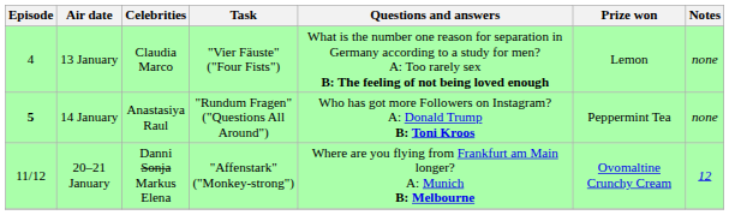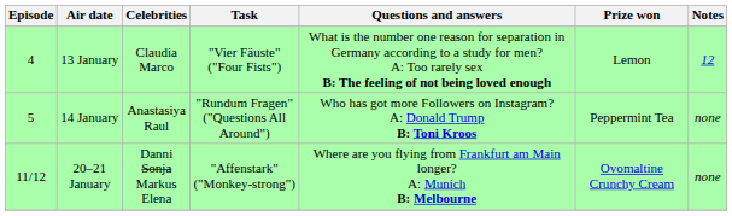 <table class=wikitable style="text-align:center">
 <tr>
 <th>Episode</th>
 <th>Air date</th>
 <th>Celebrities</th>
 <th>Task</th>
 <th>Questions and answers</th>
 <th>Prize won</th>
 <th>Notes</th>
 </tr>
 <tr style="background:#aaffaa;">
 <td>4</td>
 <td>13 January</td>
 <td>Claudia<br>Marco</td>
 <td>"Vier Fäuste"<br>("Four Fists")</td>
 <td>What is the number one reason for separation in Germany according to a study for men?<br>A: Too rarely sex<br><strong>B: The feeling of not being loved enough</strong></td>
 <td>Lemon</td>
-<td><em>none</em></td>
+<td><em><a href='#'>12</a></em></td>
 </tr>
 <tr style="background:#aaffaa;">
-<td><strong>5</strong></td>
+<td>5</td>
 <td>14 January</td>
 <td>Anastasiya<br>Raul</td>
 <td>"Rundum Fragen"<br>("Questions All Around")</td>
 <td>Who has got more Followers on Instagram?<br>A: <a href='#'>Donald Trump</a><br><strong>B: <a href='#'>Toni Kroos</a></strong></td>
 <td>Peppermint Tea</td>
 <td><em>none</em></td>
 </tr>
 <tr style="background:#aaffaa;">
 <td>11/12</td>
 <td>20–21 January</td>
 <td>Danni<br><s>Sonja</s><br>Markus<br>Elena</td>
 <td>"Affenstark"<br>("Monkey-strong")</td>
 <td>Where are you flying from <a href='#'>Frankfurt am Main</a> longer?<br>A: <a href='#'>Munich</a><br><strong>B: <a href='#'>Melbourne</a></strong></td>
 <td><a href='#'>Ovomaltine Crunchy Cream</a></td>
-<td><em><a href='#'>12</a></em></td>
+<td><em>none</em></td>
 </tr>
 <tr>
 </tr>
 </table>
